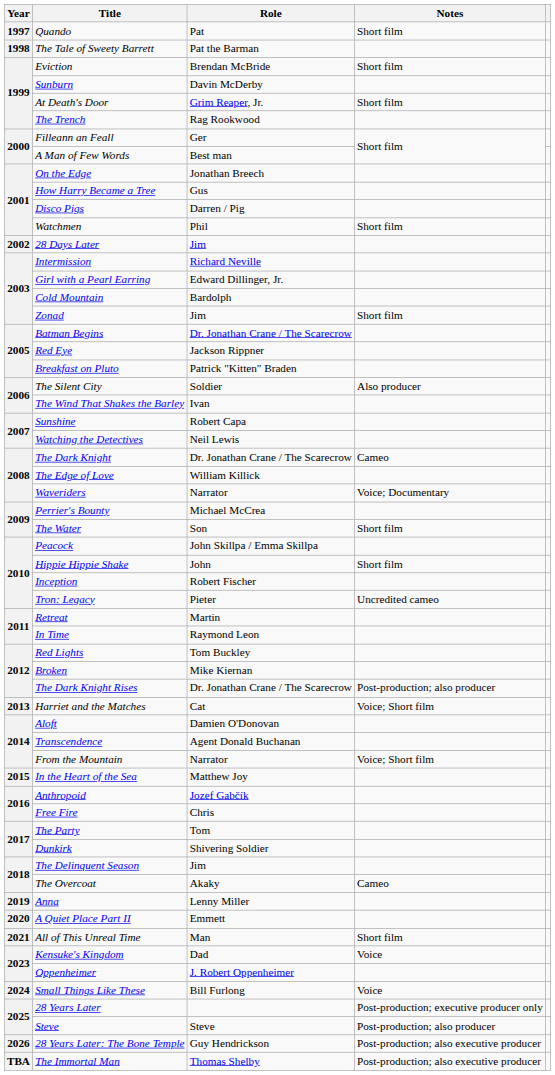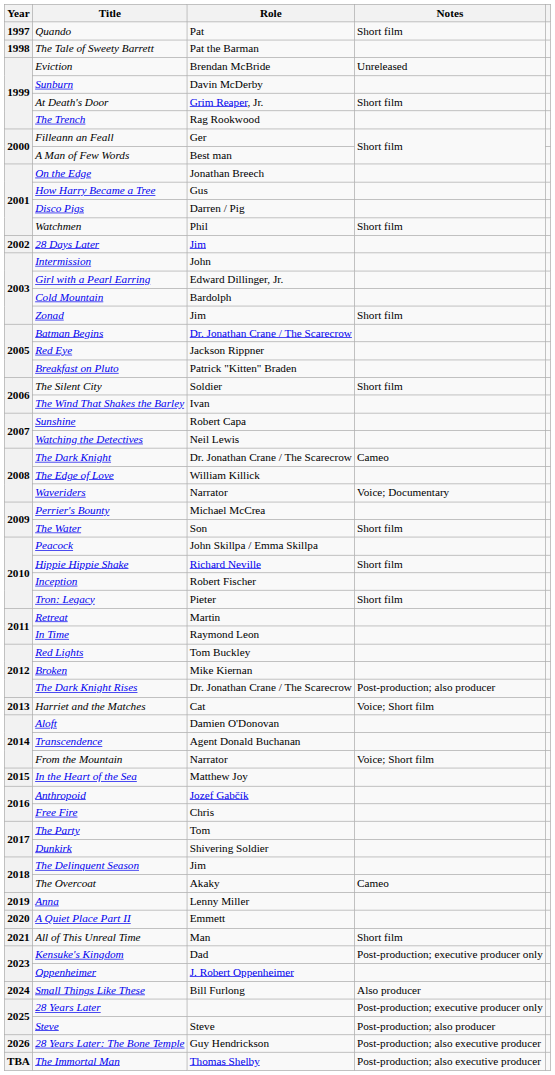 <table class="wikitable plainrowheaders sortable">
 <tr>
 <th>Year</th>
 <th>Title</th>
 <th>Role</th>
 <th>Notes</th>
 <th scope="col"></th>
 </tr>
 <tr>
 <th scope="row">1997</th>
 <td><em>Quando</em></td>
 <td>Pat</td>
 <td>Short film</td>
 <td></td>
 </tr>
 <tr>
 <th scope="row">1998</th>
 <td><em>The Tale of Sweety Barrett</em></td>
 <td>Pat the Barman</td>
 <td></td>
 <td></td>
 </tr>
 <tr>
 <th scope="row" rowspan="4">1999</th>
 <td><em>Eviction</em></td>
 <td>Brendan McBride</td>
-<td>Short film</td>
+<td>Unreleased</td>
 <td></td>
 </tr>
 <tr>
 <td><em><a href='#'>Sunburn</a></em></td>
 <td>Davin McDerby</td>
 <td></td>
 <td></td>
 </tr>
 <tr>
 <td><em>At Death's Door</em></td>
 <td><a href='#'>Grim Reaper</a>, Jr.</td>
 <td>Short film</td>
 <td></td>
 </tr>
 <tr>
 <td><em><a href='#'>The Trench</a></em></td>
 <td>Rag Rookwood</td>
 <td></td>
 <td></td>
 </tr>
 <tr>
 <th scope="row" rowspan="2">2000</th>
 <td><em>Filleann an Feall</em></td>
 <td>Ger</td>
 <td rowspan="2">Short film</td>
 <td></td>
 </tr>
 <tr>
 <td><em>A Man of Few Words</em></td>
 <td>Best man</td>
 <td></td>
 </tr>
 <tr>
 <th scope="row" rowspan="4">2001</th>
 <td><em><a href='#'>On the Edge</a></em></td>
 <td>Jonathan Breech</td>
 <td></td>
 <td></td>
 </tr>
 <tr>
 <td><em><a href='#'>How Harry Became a Tree</a></em></td>
 <td>Gus</td>
 <td></td>
 <td></td>
 </tr>
 <tr>
 <td><em><a href='#'>Disco Pigs</a></em></td>
 <td>Darren / Pig</td>
 <td></td>
 <td></td>
 </tr>
 <tr>
 <td><em>Watchmen</em></td>
 <td>Phil</td>
 <td>Short film</td>
 <td></td>
 </tr>
 <tr>
 <th scope="row">2002</th>
 <td><em><a href='#'>28 Days Later</a></em></td>
 <td><a href='#'>Jim</a></td>
 <td></td>
 <td></td>
 </tr>
 <tr>
 <th scope="row" rowspan="4">2003</th>
 <td><em><a href='#'>Intermission</a></em></td>
-<td><a href='#'>Richard Neville</a></td>
+<td>John</td>
 <td></td>
 <td></td>
 </tr>
 <tr>
 <td><em><a href='#'>Girl with a Pearl Earring</a></em></td>
 <td>Edward Dillinger, Jr.</td>
 <td></td>
 <td></td>
 </tr>
 <tr>
 <td><em><a href='#'>Cold Mountain</a></em></td>
 <td>Bardolph</td>
 <td></td>
 <td></td>
 </tr>
 <tr>
 <td><em><a href='#'>Zonad</a></em></td>
 <td>Jim</td>
 <td>Short film</td>
 <td></td>
 </tr>
 <tr>
 <th scope="row" rowspan="3">2005</th>
 <td><em><a href='#'>Batman Begins</a></em></td>
 <td><a href='#'>Dr. Jonathan Crane / The Scarecrow</a></td>
 <td></td>
 <td></td>
 </tr>
 <tr>
 <td><em><a href='#'>Red Eye</a></em></td>
 <td>Jackson Rippner</td>
 <td></td>
 <td></td>
 </tr>
 <tr>
 <td><em><a href='#'>Breakfast on Pluto</a></em></td>
 <td>Patrick "Kitten" Braden</td>
 <td></td>
 <td></td>
 </tr>
 <tr>
 <th scope="row" rowspan="2">2006</th>
 <td><em>The Silent City</em></td>
 <td>Soldier</td>
-<td>Also producer</td>
+<td>Short film</td>
 <td></td>
 </tr>
 <tr>
 <td><em><a href='#'>The Wind That Shakes the Barley</a></em></td>
 <td>Ivan</td>
 <td></td>
 <td></td>
 </tr>
 <tr>
 <th scope="row" rowspan="2">2007</th>
 <td><em><a href='#'>Sunshine</a></em></td>
 <td>Robert Capa</td>
 <td></td>
 <td></td>
 </tr>
 <tr>
 <td><em><a href='#'>Watching the Detectives</a></em></td>
 <td>Neil Lewis</td>
 <td></td>
 <td></td>
 </tr>
 <tr>
 <th scope="row" rowspan="3">2008</th>
 <td><em><a href='#'>The Dark Knight</a></em></td>
 <td>Dr. Jonathan Crane / The Scarecrow</td>
 <td>Cameo</td>
 <td></td>
 </tr>
 <tr>
 <td><em><a href='#'>The Edge of Love</a></em></td>
 <td>William Killick</td>
 <td></td>
 <td></td>
 </tr>
 <tr>
 <td><em><a href='#'>Waveriders</a></em></td>
 <td>Narrator</td>
 <td>Voice; Documentary</td>
 <td></td>
 </tr>
 <tr>
 <th scope="row" rowspan="2">2009</th>
 <td><em><a href='#'>Perrier's Bounty</a></em></td>
 <td>Michael McCrea</td>
 <td></td>
 <td></td>
 </tr>
 <tr>
 <td><em><a href='#'>The Water</a></em></td>
 <td>Son</td>
 <td>Short film</td>
 <td></td>
 </tr>
 <tr>
 <th rowspan="4" scope="row">2010</th>
 <td><em><a href='#'>Peacock</a></em></td>
 <td>John Skillpa / Emma Skillpa</td>
 <td></td>
 <td></td>
 </tr>
 <tr>
 <td><em><a href='#'>Hippie Hippie Shake</a></em></td>
-<td>John</td>
+<td><a href='#'>Richard Neville</a></td>
 <td>Short film</td>
 <td></td>
 </tr>
 <tr>
 <td><em><a href='#'>Inception</a></em></td>
 <td>Robert Fischer</td>
 <td></td>
 <td></td>
 </tr>
 <tr>
 <td><em><a href='#'>Tron: Legacy</a></em></td>
 <td>Pieter</td>
-<td>Uncredited cameo</td>
+<td>Short film</td>
 <td></td>
 </tr>
 <tr>
 <th scope="row" rowspan="2">2011</th>
 <td><em><a href='#'>Retreat</a></em></td>
 <td>Martin</td>
 <td></td>
 <td></td>
 </tr>
 <tr>
 <td><em><a href='#'>In Time</a></em></td>
 <td>Raymond Leon</td>
 <td></td>
 <td></td>
 </tr>
 <tr>
 <th scope="row" rowspan="3">2012</th>
 <td><em><a href='#'>Red Lights</a></em></td>
 <td>Tom Buckley</td>
 <td></td>
 <td></td>
 </tr>
 <tr>
 <td><em><a href='#'>Broken</a></em></td>
 <td>Mike Kiernan</td>
 <td></td>
 <td></td>
 </tr>
 <tr>
 <td><em><a href='#'>The Dark Knight Rises</a></em></td>
 <td>Dr. Jonathan Crane / The Scarecrow</td>
 <td>Post-production; also producer</td>
 <td></td>
 </tr>
 <tr>
 <th scope="row">2013</th>
 <td><em>Harriet and the Matches</em></td>
 <td>Cat</td>
 <td>Voice; Short film</td>
 <td></td>
 </tr>
 <tr>
 <th scope="row" rowspan="3">2014</th>
 <td><em><a href='#'>Aloft</a></em></td>
 <td>Damien O'Donovan</td>
 <td></td>
 <td></td>
 </tr>
 <tr>
 <td><em><a href='#'>Transcendence</a></em></td>
 <td>Agent Donald Buchanan</td>
 <td></td>
 <td></td>
 </tr>
 <tr>
 <td><em>From the Mountain</em></td>
 <td>Narrator</td>
 <td>Voice; Short film</td>
 <td></td>
 </tr>
 <tr>
 <th scope="row">2015</th>
 <td><em><a href='#'>In the Heart of the Sea</a></em></td>
 <td>Matthew Joy</td>
 <td></td>
 <td></td>
 </tr>
 <tr>
 <th scope="row" rowspan="2">2016</th>
 <td><em><a href='#'>Anthropoid</a></em></td>
 <td><a href='#'>Jozef Gabčík</a></td>
 <td></td>
 <td></td>
 </tr>
 <tr>
 <td><em><a href='#'>Free Fire</a></em></td>
 <td>Chris</td>
 <td></td>
 <td></td>
 </tr>
 <tr>
 <th scope="row" rowspan="2">2017</th>
 <td><em><a href='#'>The Party</a></em></td>
 <td>Tom</td>
 <td></td>
 <td></td>
 </tr>
 <tr>
 <td><em><a href='#'>Dunkirk</a></em></td>
 <td>Shivering Soldier</td>
 <td></td>
 <td></td>
 </tr>
 <tr>
 <th scope="row" rowspan="2">2018</th>
 <td><em><a href='#'>The Delinquent Season</a></em></td>
 <td>Jim</td>
 <td></td>
 <td></td>
 </tr>
 <tr>
 <td><em>The Overcoat</em></td>
 <td>Akaky</td>
 <td>Cameo</td>
 <td></td>
 </tr>
 <tr>
 <th scope="row">2019</th>
 <td><em><a href='#'>Anna</a></em></td>
 <td>Lenny Miller</td>
 <td></td>
 <td></td>
 </tr>
 <tr>
 <th scope="row">2020</th>
 <td><em><a href='#'>A Quiet Place Part II</a></em></td>
 <td>Emmett</td>
 <td></td>
 <td></td>
 </tr>
 <tr>
 <th scope="row">2021</th>
 <td><em>All of This Unreal Time</em></td>
 <td>Man</td>
 <td>Short film</td>
 <td></td>
 </tr>
 <tr>
 <th scope="row" rowspan="2">2023</th>
 <td><em><a href='#'>Kensuke's Kingdom</a></em></td>
 <td>Dad</td>
-<td>Voice</td>
+<td>Post-production; executive producer only</td>
 <td></td>
 </tr>
 <tr>
 <td><em><a href='#'>Oppenheimer</a></em></td>
 <td><a href='#'>J. Robert Oppenheimer</a></td>
 <td></td>
 <td></td>
 </tr>
 <tr>
 <th scope="row">2024</th>
 <td><em><a href='#'>Small Things Like These</a></em></td>
 <td>Bill Furlong</td>
-<td>Voice</td>
+<td>Also producer</td>
 <td></td>
 </tr>
 <tr>
 <th scope="row" rowspan="2">2025</th>
 <td><em><a href='#'>28 Years Later</a></em></td>
 <td></td>
 <td>Post-production; executive producer only</td>
 <td></td>
 </tr>
 <tr>
 <td><em><a href='#'>Steve</a></em></td>
 <td>Steve</td>
 <td>Post-production; also producer</td>
 <td></td>
 </tr>
 <tr>
 <th scope="row">2026</th>
 <td><em><a href='#'>28 Years Later: The Bone Temple</a></em></td>
 <td>Guy Hendrickson</td>
 <td>Post-production; also executive producer</td>
 <td></td>
 </tr>
 <tr>
 <th scope="row">TBA</th>
 <td><em><a href='#'>The Immortal Man</a></em></td>
 <td><a href='#'>Thomas Shelby</a></td>
 <td>Post-production; also executive producer</td>
 <td></td>
 </tr>
 </table>
